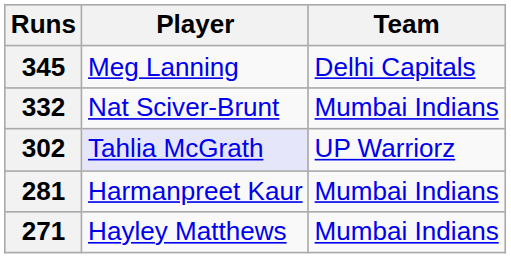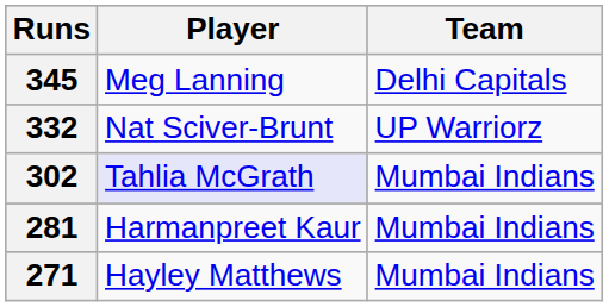 <table class="wikitable">
 <tr>
 <th>Runs</th>
 <th>Player</th>
 <th>Team</th>
 </tr>
 <tr>
 <th>345</th>
 <td><a href='#'>Meg Lanning</a></td>
 <td><a href='#'>Delhi Capitals</a></td>
 </tr>
 <tr>
 <th>332</th>
 <td><a href='#'>Nat Sciver-Brunt</a></td>
-<td><a href='#'>Mumbai Indians</a></td>
+<td><a href='#'>UP Warriorz</a></td>
 </tr>
 <tr>
 <th>302</th>
 <td style="background: lavender;"><a href='#'>Tahlia McGrath</a></td>
-<td><a href='#'>UP Warriorz</a></td>
+<td><a href='#'>Mumbai Indians</a></td>
 </tr>
 <tr>
 <th>281</th>
 <td><a href='#'>Harmanpreet Kaur</a></td>
 <td><a href='#'>Mumbai Indians</a></td>
 </tr>
 <tr>
 <th>271</th>
 <td><a href='#'>Hayley Matthews</a></td>
 <td><a href='#'>Mumbai Indians</a></td>
 </tr>
 </table>
